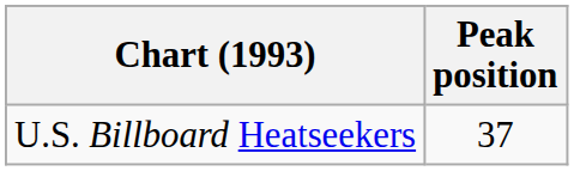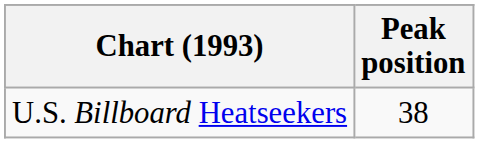 <table class="wikitable">
 <tr>
 <th align="left">Chart (1993)</th>
 <th align="center">Peak<br>position </th>
 </tr>
 <tr>
 <td align="left">U.S. <em>Billboard</em> <a href='#'>Heatseekers</a></td>
-<td align="center">37</td>
+<td align="center">38</td>
 </tr>
 </table>
